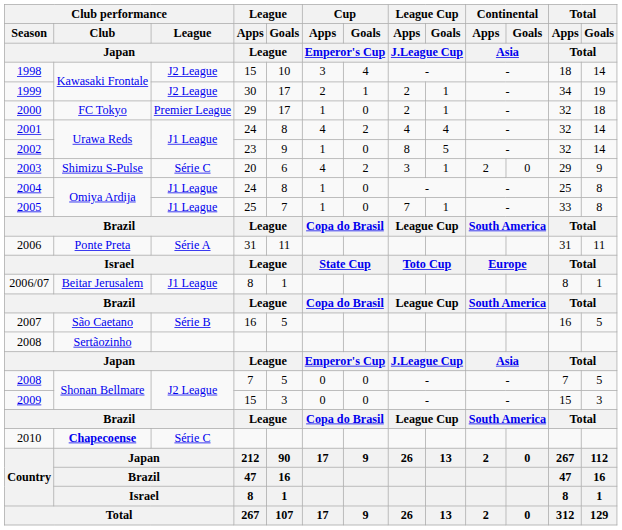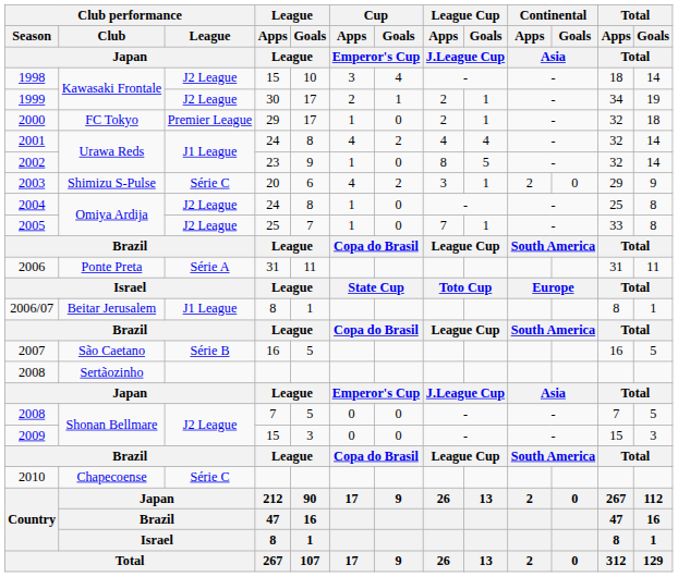 <table class="wikitable" style="text-align:center;">
 <tr>
 <th colspan=3>Club performance</th>
 <th colspan=2>League</th>
 <th colspan=2>Cup</th>
 <th colspan=2>League Cup</th>
 <th colspan=2>Continental</th>
 <th colspan=2>Total</th>
 </tr>
 <tr>
 <th>Season</th>
 <th>Club</th>
 <th>League</th>
 <th>Apps</th>
 <th>Goals</th>
 <th>Apps</th>
 <th>Goals</th>
 <th>Apps</th>
 <th>Goals</th>
 <th>Apps</th>
 <th>Goals</th>
 <th>Apps</th>
 <th>Goals</th>
 </tr>
 <tr>
 <th colspan=3>Japan</th>
 <th colspan=2>League</th>
 <th colspan=2><a href='#'>Emperor's Cup</a></th>
 <th colspan=2><a href='#'>J.League Cup</a></th>
 <th colspan=2><a href='#'>Asia</a></th>
 <th colspan=2>Total</th>
 </tr>
 <tr>
 <td><a href='#'>1998</a></td>
 <td rowspan="2"><a href='#'>Kawasaki Frontale</a></td>
 <td><a href='#'>J2 League</a></td>
 <td>15</td>
 <td>10</td>
 <td>3</td>
 <td>4</td>
 <td colspan="2">-</td>
 <td colspan="2">-</td>
 <td>18</td>
 <td>14</td>
 </tr>
 <tr>
 <td><a href='#'>1999</a></td>
 <td><a href='#'>J2 League</a></td>
 <td>30</td>
 <td>17</td>
 <td>2</td>
 <td>1</td>
 <td>2</td>
 <td>1</td>
 <td colspan="2">-</td>
 <td>34</td>
 <td>19</td>
 </tr>
 <tr>
 <td><a href='#'>2000</a></td>
 <td><a href='#'>FC Tokyo</a></td>
 <td><a href='#'>Premier League</a></td>
 <td>29</td>
 <td>17</td>
 <td>1</td>
 <td>0</td>
 <td>2</td>
 <td>1</td>
 <td colspan="2">-</td>
 <td>32</td>
 <td>18</td>
 </tr>
 <tr>
 <td><a href='#'>2001</a></td>
 <td rowspan="2"><a href='#'>Urawa Reds</a></td>
 <td rowspan="2"><a href='#'>J1 League</a></td>
 <td>24</td>
 <td>8</td>
 <td>4</td>
 <td>2</td>
 <td>4</td>
 <td>4</td>
 <td colspan="2">-</td>
 <td>32</td>
 <td>14</td>
 </tr>
 <tr>
 <td><a href='#'>2002</a></td>
 <td>23</td>
 <td>9</td>
 <td>1</td>
 <td>0</td>
 <td>8</td>
 <td>5</td>
 <td colspan="2">-</td>
 <td>32</td>
 <td>14</td>
 </tr>
 <tr>
 <td><a href='#'>2003</a></td>
 <td><a href='#'>Shimizu S-Pulse</a></td>
 <td><a href='#'>Série C</a></td>
 <td>20</td>
 <td>6</td>
 <td>4</td>
 <td>2</td>
 <td>3</td>
 <td>1</td>
 <td>2</td>
 <td>0</td>
 <td>29</td>
 <td>9</td>
 </tr>
 <tr>
 <td><a href='#'>2004</a></td>
 <td rowspan="2"><a href='#'>Omiya Ardija</a></td>
-<td><a href='#'>J1 League</a></td>
+<td><a href='#'>J2 League</a></td>
 <td>24</td>
 <td>8</td>
 <td>1</td>
 <td>0</td>
 <td colspan="2">-</td>
 <td colspan="2">-</td>
 <td>25</td>
 <td>8</td>
 </tr>
 <tr>
 <td><a href='#'>2005</a></td>
-<td><a href='#'>J1 League</a></td>
+<td><a href='#'>J2 League</a></td>
 <td>25</td>
 <td>7</td>
 <td>1</td>
 <td>0</td>
 <td>7</td>
 <td>1</td>
 <td colspan="2">-</td>
 <td>33</td>
 <td>8</td>
 </tr>
 <tr>
 <th colspan=3>Brazil</th>
 <th colspan=2>League</th>
 <th colspan=2><a href='#'>Copa do Brasil</a></th>
 <th colspan=2>League Cup</th>
 <th colspan=2><a href='#'>South America</a></th>
 <th colspan=2>Total</th>
 </tr>
 <tr>
 <td>2006</td>
 <td><a href='#'>Ponte Preta</a></td>
 <td><a href='#'>Série A</a></td>
 <td>31</td>
 <td>11</td>
 <td></td>
 <td></td>
 <td></td>
 <td></td>
 <td></td>
 <td></td>
 <td>31</td>
 <td>11</td>
 </tr>
 <tr>
 <th colspan=3>Israel</th>
 <th colspan=2>League</th>
 <th colspan=2><a href='#'>State Cup</a></th>
 <th colspan=2><a href='#'>Toto Cup</a></th>
 <th colspan=2><a href='#'>Europe</a></th>
 <th colspan=2>Total</th>
 </tr>
 <tr>
 <td>2006/07</td>
 <td><a href='#'>Beitar Jerusalem</a></td>
 <td><a href='#'>J1 League</a></td>
 <td>8</td>
 <td>1</td>
 <td></td>
 <td></td>
 <td></td>
 <td></td>
 <td></td>
 <td></td>
 <td>8</td>
 <td>1</td>
 </tr>
 <tr>
 <th colspan=3>Brazil</th>
 <th colspan=2>League</th>
 <th colspan=2><a href='#'>Copa do Brasil</a></th>
 <th colspan=2>League Cup</th>
 <th colspan=2><a href='#'>South America</a></th>
 <th colspan=2>Total</th>
 </tr>
 <tr>
 <td>2007</td>
 <td><a href='#'>São Caetano</a></td>
 <td><a href='#'>Série B</a></td>
 <td>16</td>
 <td>5</td>
 <td></td>
 <td></td>
 <td></td>
 <td></td>
 <td></td>
 <td></td>
 <td>16</td>
 <td>5</td>
 </tr>
 <tr>
 <td>2008</td>
 <td><a href='#'>Sertãozinho</a></td>
 <td></td>
 <td></td>
 <td></td>
 <td></td>
 <td></td>
 <td></td>
 <td></td>
 <td></td>
 <td></td>
 <td></td>
 <td></td>
 </tr>
 <tr>
 <th colspan=3>Japan</th>
 <th colspan=2>League</th>
 <th colspan=2><a href='#'>Emperor's Cup</a></th>
 <th colspan=2><a href='#'>J.League Cup</a></th>
 <th colspan=2><a href='#'>Asia</a></th>
 <th colspan=2>Total</th>
 </tr>
 <tr>
 <td><a href='#'>2008</a></td>
 <td rowspan="2"><a href='#'>Shonan Bellmare</a></td>
 <td rowspan="2"><a href='#'>J2 League</a></td>
 <td>7</td>
 <td>5</td>
 <td>0</td>
 <td>0</td>
 <td colspan="2">-</td>
 <td colspan="2">-</td>
 <td>7</td>
 <td>5</td>
 </tr>
 <tr>
 <td><a href='#'>2009</a></td>
 <td>15</td>
 <td>3</td>
 <td>0</td>
 <td>0</td>
 <td colspan="2">-</td>
 <td colspan="2">-</td>
 <td>15</td>
 <td>3</td>
 </tr>
 <tr>
 <th colspan=3>Brazil</th>
 <th colspan=2>League</th>
 <th colspan=2><a href='#'>Copa do Brasil</a></th>
 <th colspan=2>League Cup</th>
 <th colspan=2><a href='#'>South America</a></th>
 <th colspan=2>Total</th>
 </tr>
 <tr>
 <td>2010</td>
-<td><strong><a href='#'>Chapecoense</a></strong></td>
+<td><a href='#'>Chapecoense</a></td>
 <td><a href='#'>Série C</a></td>
 <td></td>
 <td></td>
 <td></td>
 <td></td>
 <td></td>
 <td></td>
 <td></td>
 <td></td>
 <td></td>
 <td></td>
 </tr>
 <tr>
 <th rowspan=3>Country</th>
 <th colspan=2>Japan</th>
 <th>212</th>
 <th>90</th>
 <th>17</th>
 <th>9</th>
 <th>26</th>
 <th>13</th>
 <th>2</th>
 <th>0</th>
 <th>267</th>
 <th>112</th>
 </tr>
 <tr>
 <th colspan=2>Brazil</th>
 <th>47</th>
 <th>16</th>
 <th></th>
 <th></th>
 <th></th>
 <th></th>
 <th></th>
 <th></th>
 <th>47</th>
 <th>16</th>
 </tr>
 <tr>
 <th colspan=2>Israel</th>
 <th>8</th>
 <th>1</th>
 <th></th>
 <th></th>
 <th></th>
 <th></th>
 <th></th>
 <th></th>
 <th>8</th>
 <th>1</th>
 </tr>
 <tr>
 <th colspan=3>Total</th>
 <th>267</th>
 <th>107</th>
 <th>17</th>
 <th>9</th>
 <th>26</th>
 <th>13</th>
 <th>2</th>
 <th>0</th>
 <th>312</th>
 <th>129</th>
 </tr>
 </table>
